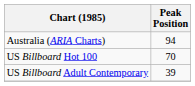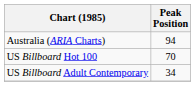 <table class="wikitable sortable">
 <tr>
 <th align="left">Chart (1985)</th>
 <th align="left">Peak<br>Position</th>
 </tr>
 <tr>
 <td>Australia (<a href='#'><em>ARIA</em> Charts</a>)</td>
 <td align="center">94</td>
 </tr>
 <tr>
 <td>US <em>Billboard</em> <a href='#'>Hot 100</a></td>
 <td align="center">70</td>
 </tr>
 <tr>
 <td>US <em>Billboard</em> <a href='#'>Adult Contemporary</a></td>
-<td align="center">39</td>
+<td align="center">34</td>
 </tr>
 <tr>
 </tr>
 </table>
